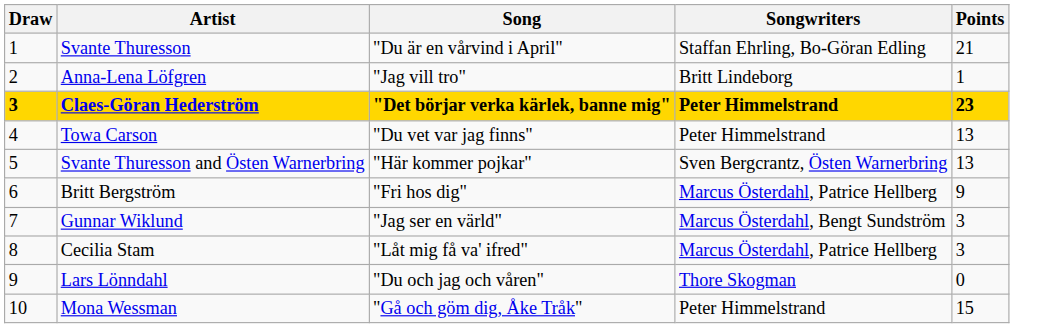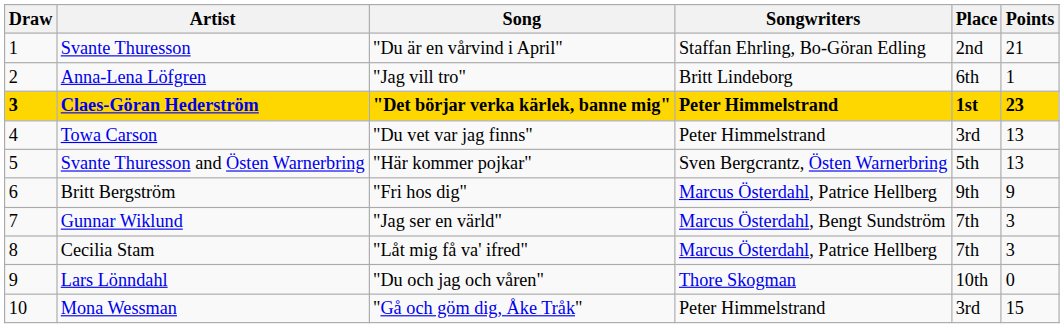 <table class="sortable wikitable">
 <tr>
 <th>Draw</th>
 <th>Artist</th>
 <th>Song</th>
 <th>Songwriters</th>
+<th>Place</th>
 <th>Points</th>
 </tr>
 <tr --->
 <td>1</td>
 <td><a href='#'>Svante Thuresson</a></td>
 <td>"Du är en vårvind i April"</td>
 <td>Staffan Ehrling, Bo-Göran Edling</td>
+<td>2nd</td>
 <td>21</td>
 </tr>
 <tr --->
 <td>2</td>
 <td><a href='#'>Anna-Lena Löfgren</a></td>
 <td>"Jag vill tro"</td>
 <td>Britt Lindeborg</td>
+<td>6th</td>
 <td>1</td>
 </tr>
 <tr style="font-weight:bold;background:gold;">
 <td>3</td>
 <td><a href='#'>Claes-Göran Hederström</a></td>
 <td>"Det börjar verka kärlek, banne mig"</td>
 <td>Peter Himmelstrand</td>
+<td>1st</td>
 <td>23</td>
 </tr>
 <tr --->
 <td>4</td>
 <td><a href='#'>Towa Carson</a></td>
 <td>"Du vet var jag finns"</td>
 <td>Peter Himmelstrand</td>
+<td>3rd</td>
 <td>13</td>
 </tr>
 <tr --->
 <td>5</td>
 <td><a href='#'>Svante Thuresson</a> and <a href='#'>Östen Warnerbring</a></td>
 <td>"Här kommer pojkar"</td>
 <td>Sven Bergcrantz, <a href='#'>Östen Warnerbring</a></td>
+<td>5th</td>
 <td>13</td>
 </tr>
 <tr --->
 <td>6</td>
 <td>Britt Bergström</td>
 <td>"Fri hos dig"</td>
 <td><a href='#'>Marcus Österdahl</a>, Patrice Hellberg</td>
+<td>9th</td>
 <td>9</td>
 </tr>
 <tr --->
 <td>7</td>
 <td><a href='#'>Gunnar Wiklund</a></td>
 <td>"Jag ser en värld"</td>
 <td><a href='#'>Marcus Österdahl</a>, Bengt Sundström</td>
+<td>7th</td>
 <td>3</td>
 </tr>
 <tr --->
 <td>8</td>
 <td>Cecilia Stam</td>
 <td>"Låt mig få va' ifred"</td>
 <td><a href='#'>Marcus Österdahl</a>, Patrice Hellberg</td>
+<td>7th</td>
 <td>3</td>
 </tr>
 <tr --->
 <td>9</td>
 <td><a href='#'>Lars Lönndahl</a></td>
 <td>"Du och jag och våren"</td>
 <td><a href='#'>Thore Skogman</a></td>
+<td>10th</td>
 <td>0</td>
 </tr>
 <tr --->
 <td>10</td>
 <td><a href='#'>Mona Wessman</a></td>
 <td>"<a href='#'>Gå och göm dig, Åke Tråk</a>"</td>
 <td>Peter Himmelstrand</td>
+<td>3rd</td>
 <td>15</td>
 </tr>
 </table>
